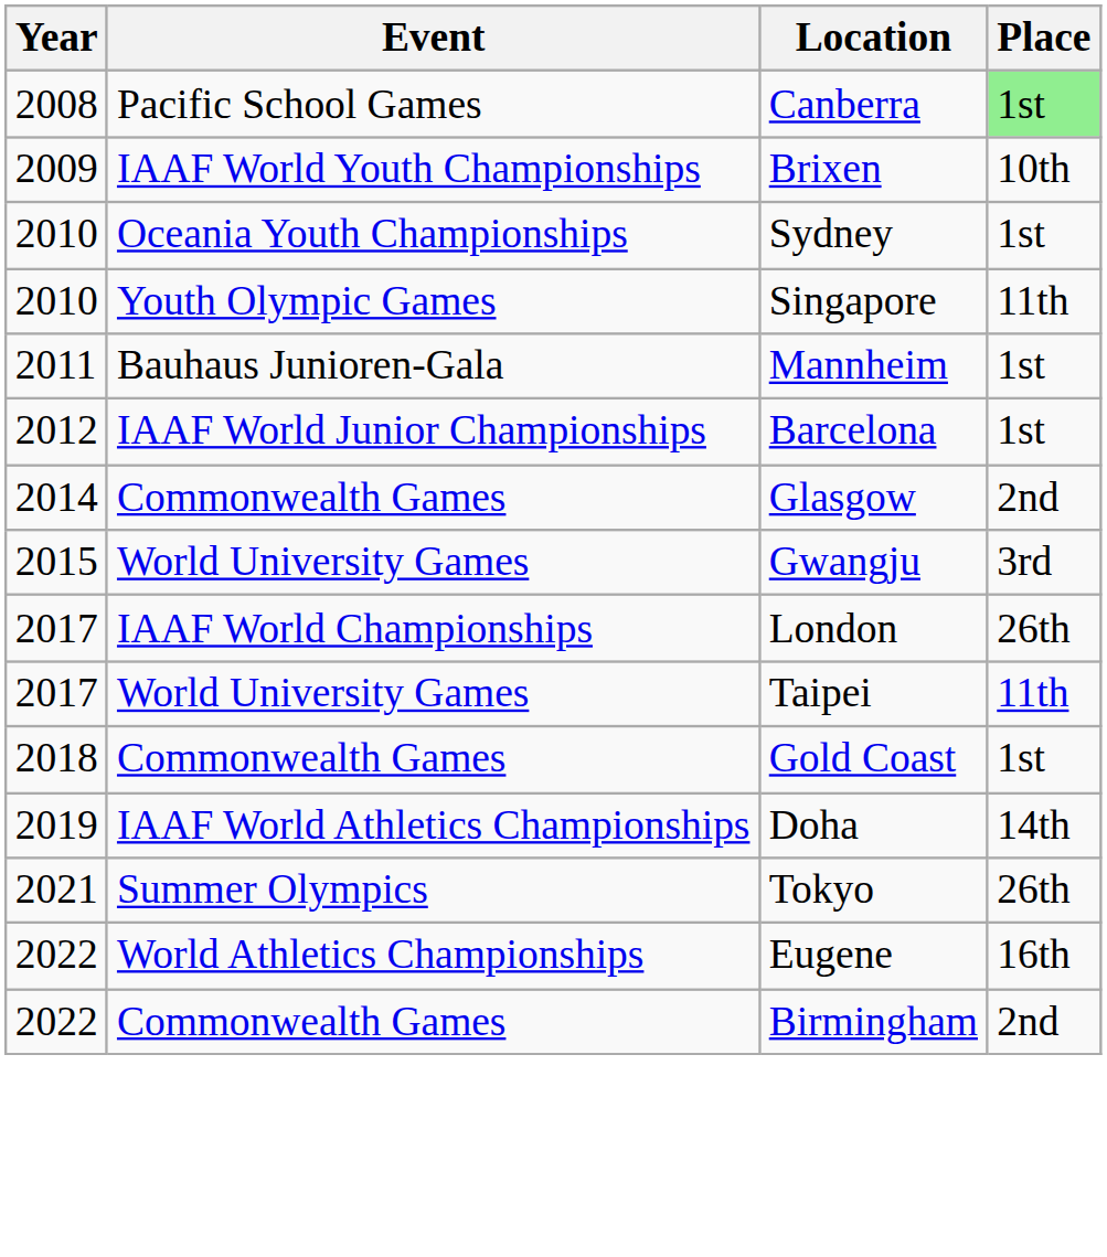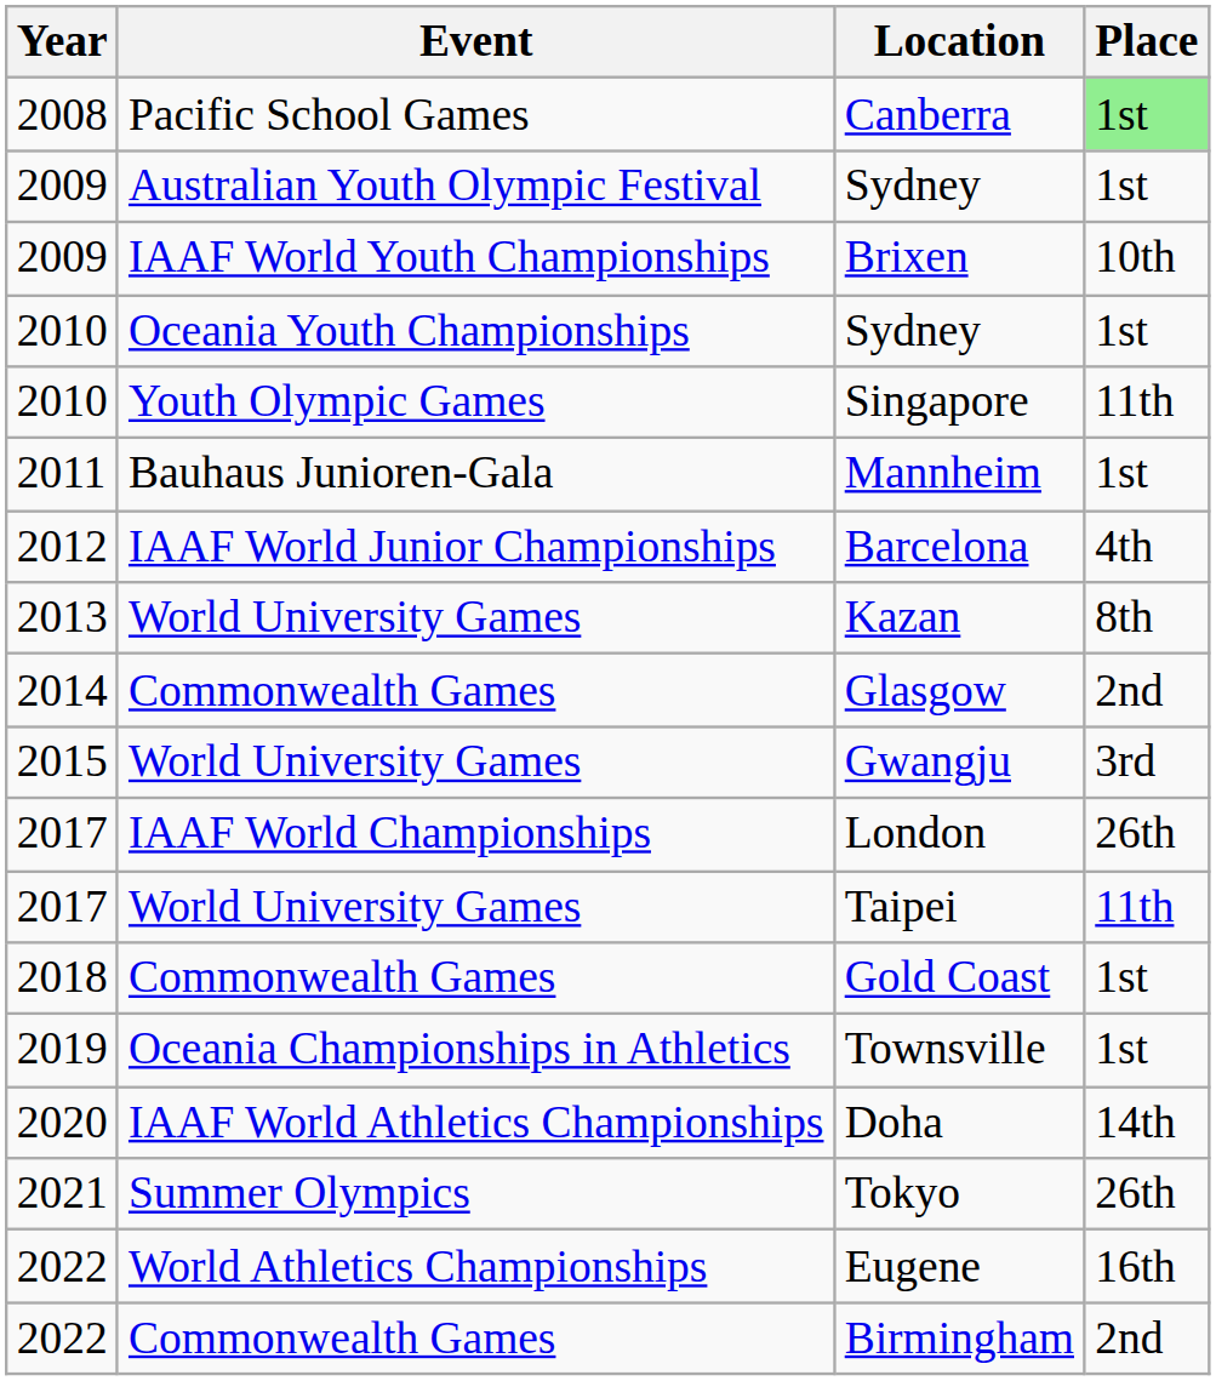 <table class="wikitable">
 <tr>
 <th>Year</th>
 <th>Event</th>
 <th>Location</th>
 <th>Place</th>
 </tr>
 <tr>
 <td>2008</td>
 <td>Pacific School Games</td>
 <td><a href='#'>Canberra</a></td>
 <td style="background: lightgreen;">1st</td>
+</tr>
+<tr>
+<td>2009</td>
+<td><a href='#'>Australian Youth Olympic Festival</a></td>
+<td>Sydney</td>
+<td>1st</td>
 </tr>
 <tr>
 <td>2009</td>
 <td><a href='#'>IAAF World Youth Championships</a></td>
 <td><a href='#'>Brixen</a></td>
 <td>10th</td>
 </tr>
 <tr>
 <td>2010</td>
 <td><a href='#'>Oceania Youth Championships</a></td>
 <td>Sydney</td>
 <td>1st</td>
 </tr>
 <tr>
 <td>2010</td>
 <td><a href='#'>Youth Olympic Games</a></td>
 <td>Singapore</td>
 <td>11th</td>
 </tr>
 <tr>
 <td>2011</td>
 <td>Bauhaus Junioren-Gala</td>
 <td><a href='#'>Mannheim</a></td>
 <td>1st</td>
 </tr>
 <tr>
 <td>2012</td>
 <td><a href='#'>IAAF World Junior Championships</a></td>
 <td><a href='#'>Barcelona</a></td>
-<td>1st</td>
+<td>4th</td>
+</tr>
+<tr>
+<td>2013</td>
+<td><a href='#'>World University Games</a></td>
+<td><a href='#'>Kazan</a></td>
+<td>8th</td>
 </tr>
 <tr>
 <td>2014</td>
 <td><a href='#'>Commonwealth Games</a></td>
 <td><a href='#'>Glasgow</a></td>
 <td>2nd</td>
 </tr>
 <tr>
 <td>2015</td>
 <td><a href='#'>World University Games</a></td>
 <td><a href='#'>Gwangju</a></td>
 <td>3rd</td>
 </tr>
 <tr>
 <td>2017</td>
 <td><a href='#'>IAAF World Championships</a></td>
 <td>London</td>
 <td>26th</td>
 </tr>
 <tr>
 <td>2017</td>
 <td><a href='#'>World University Games</a></td>
 <td>Taipei</td>
 <td><a href='#'>11th</a></td>
 </tr>
 <tr>
 <td>2018</td>
 <td><a href='#'>Commonwealth Games</a></td>
 <td><a href='#'>Gold Coast</a></td>
 <td>1st</td>
 </tr>
 <tr>
 <td>2019</td>
+<td><a href='#'>Oceania Championships in Athletics</a></td>
+<td>Townsville</td>
+<td>1st</td>
+</tr>
+<tr>
+<td>2020</td>
 <td><a href='#'>IAAF World Athletics Championships</a></td>
 <td>Doha</td>
 <td>14th</td>
 </tr>
 <tr>
 <td>2021</td>
 <td><a href='#'>Summer Olympics</a></td>
 <td>Tokyo</td>
 <td>26th</td>
 </tr>
 <tr>
 <td>2022</td>
 <td><a href='#'>World Athletics Championships</a></td>
 <td>Eugene</td>
 <td>16th</td>
 </tr>
 <tr>
 <td>2022</td>
 <td><a href='#'>Commonwealth Games</a></td>
 <td><a href='#'>Birmingham</a></td>
 <td>2nd</td>
 </tr>
 </table>
